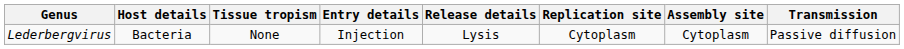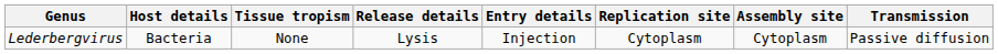 <table class="wikitable sortable" style="text-align:center">
 <tr>
 <th>Genus</th>
 <th>Host details</th>
 <th>Tissue tropism</th>
+<th>Release details</th>
 <th>Entry details</th>
-<th>Release details</th>
 <th>Replication site</th>
 <th>Assembly site</th>
 <th>Transmission</th>
 </tr>
 <tr>
 <td><em>Lederbergvirus</em></td>
 <td>Bacteria</td>
 <td>None</td>
+<td>Lysis</td>
 <td>Injection</td>
-<td>Lysis</td>
 <td>Cytoplasm</td>
 <td>Cytoplasm</td>
 <td>Passive diffusion</td>
 </tr>
 </table>
